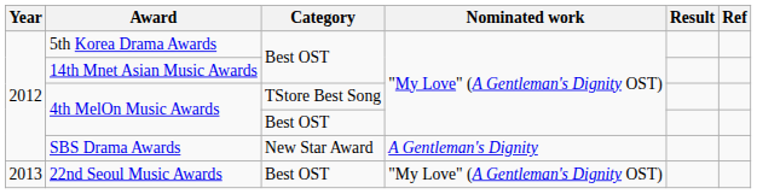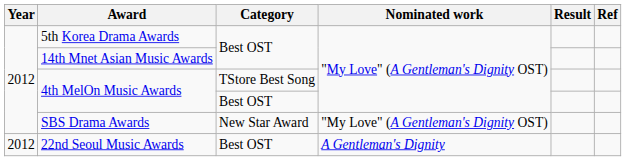 <table class="wikitable" border="1">
 <tr>
 <th>Year</th>
 <th>Award</th>
 <th>Category</th>
 <th>Nominated work</th>
 <th>Result</th>
 <th>Ref</th>
 </tr>
 <tr>
 <td rowspan=5>2012</td>
 <td>5th <a href='#'>Korea Drama Awards</a></td>
 <td rowspan=2>Best OST</td>
 <td rowspan=4>"<a href='#'>My Love</a>" (<em><a href='#'>A Gentleman's Dignity</a></em> OST)</td>
 <td></td>
 <td></td>
 </tr>
 <tr>
 <td><a href='#'>14th Mnet Asian Music Awards</a></td>
 <td></td>
 <td></td>
 </tr>
 <tr>
 <td rowspan=2><a href='#'>4th MelOn Music Awards</a></td>
 <td>TStore Best Song</td>
 <td></td>
 <td></td>
 </tr>
 <tr>
 <td>Best OST</td>
 <td></td>
 <td></td>
 </tr>
 <tr>
 <td><a href='#'>SBS Drama Awards</a></td>
 <td>New Star Award</td>
+<td>"My Love" (<em><a href='#'>A Gentleman's Dignity</a></em> OST)</td>
+<td></td>
+<td></td>
+</tr>
+<tr>
+<td>2012</td>
+<td><a href='#'>22nd Seoul Music Awards</a></td>
+<td>Best OST</td>
 <td><em><a href='#'>A Gentleman's Dignity</a></em></td>
 <td></td>
 <td></td>
 </tr>
-<tr>
-<td>2013</td>
-<td><a href='#'>22nd Seoul Music Awards</a></td>
-<td>Best OST</td>
-<td>"My Love" (<em><a href='#'>A Gentleman's Dignity</a></em> OST)</td>
-<td></td>
-<td></td>
-</tr>
 </table>
